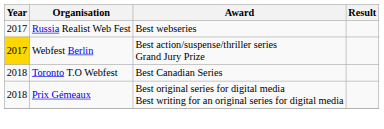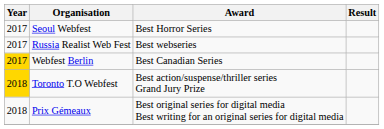 <table class="wikitable sortable">
 <tr>
 <th>Year</th>
 <th>Organisation</th>
 <th>Award</th>
 <th>Result</th>
+</tr>
+<tr>
+<td>2017</td>
+<td><a href='#'>Seoul</a> Webfest</td>
+<td>Best Horror Series</td>
+<td></td>
 </tr>
 <tr>
 <td>2017</td>
 <td><a href='#'>Russia</a> Realist Web Fest</td>
 <td>Best webseries</td>
 <td></td>
 </tr>
 <tr>
 <td style="background: gold;">2017</td>
 <td>Webfest <a href='#'>Berlin</a></td>
-<td>Best action/suspense/thriller series<br>Grand Jury Prize</td>
+<td>Best Canadian Series</td>
 <td></td>
 </tr>
 <tr>
-<td>2018</td>
+<td style="background: gold;">2018</td>
 <td><a href='#'>Toronto</a> T.O Webfest</td>
-<td>Best Canadian Series</td>
+<td>Best action/suspense/thriller series<br>Grand Jury Prize</td>
 <td></td>
 </tr>
 <tr>
 <td>2018</td>
 <td><a href='#'>Prix Gémeaux</a></td>
 <td>Best original series for digital media<br>Best writing for an original series for digital media</td>
 <td></td>
 </tr>
 <tr>
 </tr>
 </table>
